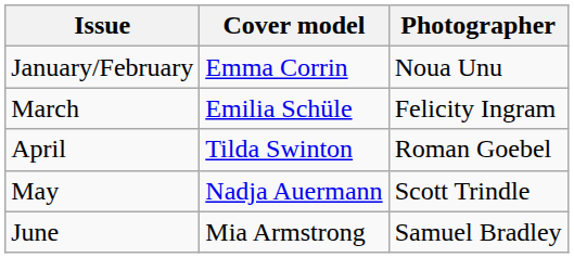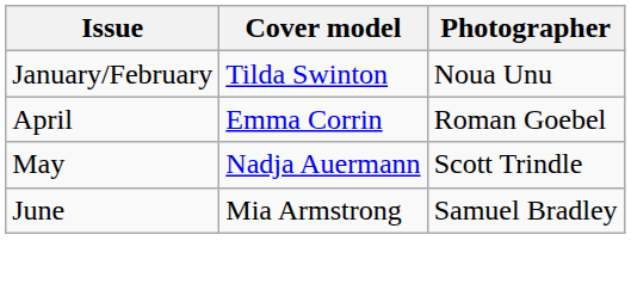 <table class="wikitable">
 <tr>
 <th>Issue</th>
 <th>Cover model</th>
 <th>Photographer</th>
 </tr>
 <tr>
 <td>January/February</td>
-<td><a href='#'>Emma Corrin</a></td>
+<td><a href='#'>Tilda Swinton</a></td>
 <td>Noua Unu</td>
 </tr>
 <tr>
-<td>March</td>
-<td><a href='#'>Emilia Schüle</a></td>
-<td>Felicity Ingram</td>
-</tr>
-<tr>
 <td>April</td>
-<td><a href='#'>Tilda Swinton</a></td>
+<td><a href='#'>Emma Corrin</a></td>
 <td>Roman Goebel</td>
 </tr>
 <tr>
 <td>May</td>
 <td><a href='#'>Nadja Auermann</a></td>
 <td>Scott Trindle</td>
 </tr>
 <tr>
 <td>June</td>
 <td>Mia Armstrong</td>
 <td>Samuel Bradley</td>
 </tr>
 </table>
